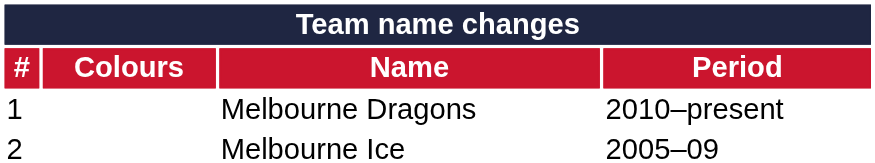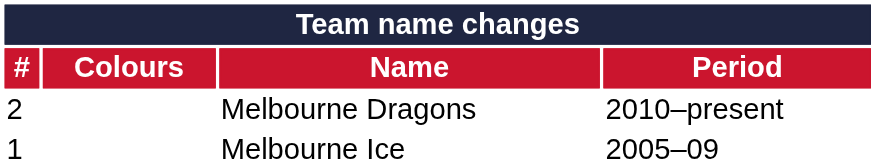 <table class="toccolours" style="width:30em">
 <tr>
 <th colspan="4" style="background:#1f2642;color:white;border:#1f2642 1px solid">Team name changes</th>
 </tr>
 <tr>
 <th style="background:#cb152e;color:white;border:#cb152e 1px solid">#</th>
 <th style="background:#cb152e;color:white;border:#cb152e 1px solid">Colours</th>
 <th style="background:#cb152e;color:white;border:#cb152e 1px solid">Name</th>
 <th style="background:#cb152e;color:white;border:#cb152e 1px solid">Period</th>
 </tr>
 <tr>
-<td>1</td>
+<td>2</td>
 <td> </td>
 <td>Melbourne Dragons</td>
 <td>2010–present</td>
 </tr>
 <tr>
-<td>2</td>
+<td>1</td>
 <td>  </td>
 <td>Melbourne Ice</td>
 <td>2005–09</td>
 </tr>
 <tr>
 </tr>
 </table>
